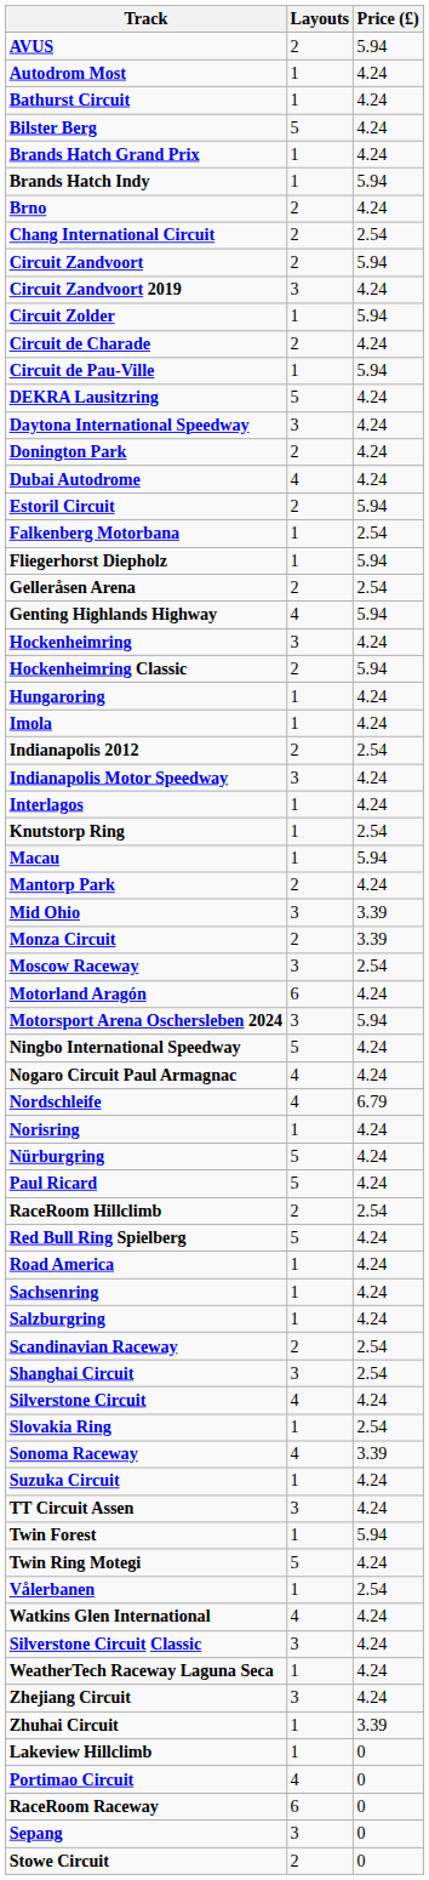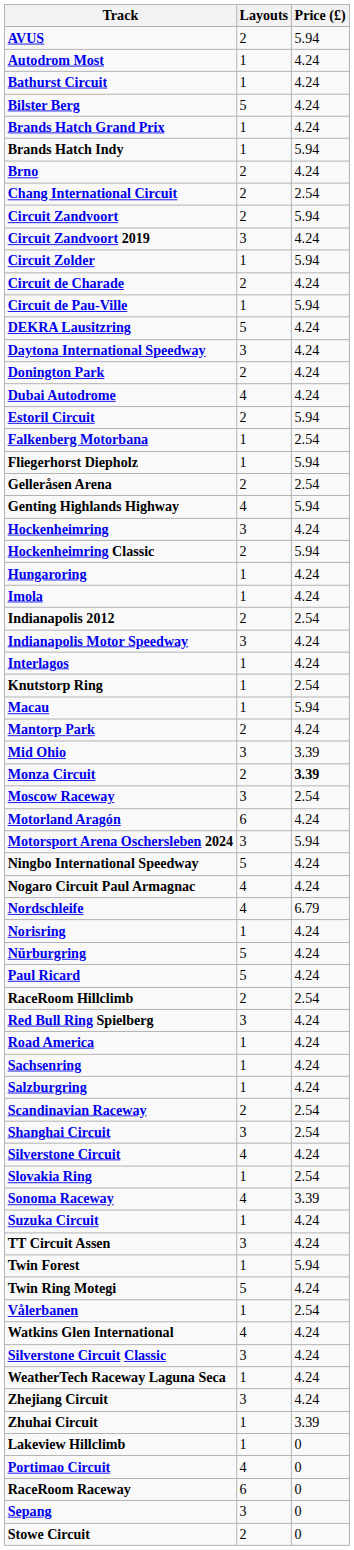 <table class="wikitable mw-collapsible">
 <tr>
 <th>Track</th>
 <th>Layouts</th>
 <th>Price (£)</th>
 </tr>
 <tr>
 <td><strong><a href='#'>AVUS</a></strong></td>
 <td>2</td>
 <td>5.94</td>
 </tr>
 <tr>
 <td><strong><a href='#'>Autodrom Most</a></strong></td>
 <td>1</td>
 <td>4.24</td>
 </tr>
 <tr>
 <td><strong><a href='#'>Bathurst Circuit</a></strong></td>
 <td>1</td>
 <td>4.24</td>
 </tr>
 <tr>
 <td><strong><a href='#'>Bilster Berg</a></strong></td>
 <td>5</td>
 <td>4.24</td>
 </tr>
 <tr>
 <td><strong><a href='#'>Brands Hatch Grand Prix</a></strong></td>
 <td>1</td>
 <td>4.24</td>
 </tr>
 <tr>
 <td><strong>Brands Hatch Indy</strong></td>
 <td>1</td>
 <td>5.94</td>
 </tr>
 <tr>
 <td><strong><a href='#'>Brno</a></strong></td>
 <td>2</td>
 <td>4.24</td>
 </tr>
 <tr>
 <td><strong><a href='#'>Chang International Circuit</a></strong></td>
 <td>2</td>
 <td>2.54</td>
 </tr>
 <tr>
 <td><strong><a href='#'>Circuit Zandvoort</a></strong></td>
 <td>2</td>
 <td>5.94</td>
 </tr>
 <tr>
 <td><strong><a href='#'>Circuit Zandvoort</a> 2019</strong></td>
 <td>3</td>
 <td>4.24</td>
 </tr>
 <tr>
 <td><strong><a href='#'>Circuit Zolder</a></strong></td>
 <td>1</td>
 <td>5.94</td>
 </tr>
 <tr>
 <td><strong><a href='#'>Circuit de Charade</a></strong></td>
 <td>2</td>
 <td>4.24</td>
 </tr>
 <tr>
 <td><strong><a href='#'>Circuit de Pau-Ville</a></strong></td>
 <td>1</td>
 <td>5.94</td>
 </tr>
 <tr>
 <td><strong><a href='#'>DEKRA Lausitzring</a></strong></td>
 <td>5</td>
 <td>4.24</td>
 </tr>
 <tr>
 <td><strong><a href='#'>Daytona International Speedway</a></strong></td>
 <td>3</td>
 <td>4.24</td>
 </tr>
 <tr>
 <td><strong><a href='#'>Donington Park</a></strong></td>
 <td>2</td>
 <td>4.24</td>
 </tr>
 <tr>
 <td><strong><a href='#'>Dubai Autodrome</a></strong></td>
 <td>4</td>
 <td>4.24</td>
 </tr>
 <tr>
 <td><strong><a href='#'>Estoril Circuit</a></strong></td>
 <td>2</td>
 <td>5.94</td>
 </tr>
 <tr>
 <td><strong><a href='#'>Falkenberg Motorbana</a></strong></td>
 <td>1</td>
 <td>2.54</td>
 </tr>
 <tr>
 <td><strong>Fliegerhorst Diepholz</strong></td>
 <td>1</td>
 <td>5.94</td>
 </tr>
 <tr>
 <td><strong>Gelleråsen Arena</strong></td>
 <td>2</td>
 <td>2.54</td>
 </tr>
 <tr>
 <td><strong>Genting Highlands Highway</strong></td>
 <td>4</td>
 <td>5.94</td>
 </tr>
 <tr>
 <td><strong><a href='#'>Hockenheimring</a></strong></td>
 <td>3</td>
 <td>4.24</td>
 </tr>
 <tr>
 <td><strong><a href='#'>Hockenheimring</a> Classic</strong></td>
 <td>2</td>
 <td>5.94</td>
 </tr>
 <tr>
 <td><strong><a href='#'>Hungaroring</a></strong></td>
 <td>1</td>
 <td>4.24</td>
 </tr>
 <tr>
 <td><strong><a href='#'>Imola</a></strong></td>
 <td>1</td>
 <td>4.24</td>
 </tr>
 <tr>
 <td><strong>Indianapolis 2012</strong></td>
 <td>2</td>
 <td>2.54</td>
 </tr>
 <tr>
 <td><strong><a href='#'>Indianapolis Motor Speedway</a></strong></td>
 <td>3</td>
 <td>4.24</td>
 </tr>
 <tr>
 <td><strong><a href='#'>Interlagos</a></strong></td>
 <td>1</td>
 <td>4.24</td>
 </tr>
 <tr>
 <td><strong>Knutstorp Ring</strong></td>
 <td>1</td>
 <td>2.54</td>
 </tr>
 <tr>
 <td><strong><a href='#'>Macau</a></strong></td>
 <td>1</td>
 <td>5.94</td>
 </tr>
 <tr>
 <td><strong><a href='#'>Mantorp Park</a></strong></td>
 <td>2</td>
 <td>4.24</td>
 </tr>
 <tr>
 <td><strong><a href='#'>Mid Ohio</a></strong></td>
 <td>3</td>
 <td>3.39</td>
 </tr>
 <tr>
 <td><strong><a href='#'>Monza Circuit</a></strong></td>
 <td>2</td>
-<td>3.39</td>
+<td><strong>3.39</strong></td>
 </tr>
 <tr>
 <td><strong><a href='#'>Moscow Raceway</a></strong></td>
 <td>3</td>
 <td>2.54</td>
 </tr>
 <tr>
 <td><strong><a href='#'>Motorland Aragón</a></strong></td>
 <td>6</td>
 <td>4.24</td>
 </tr>
 <tr>
 <td><strong><a href='#'>Motorsport Arena Oschersleben</a> 2024</strong></td>
 <td>3</td>
 <td>5.94</td>
 </tr>
 <tr>
 <td><strong>Ningbo International Speedway</strong></td>
 <td>5</td>
 <td>4.24</td>
 </tr>
 <tr>
 <td><strong>Nogaro Circuit Paul Armagnac</strong></td>
 <td>4</td>
 <td>4.24</td>
 </tr>
 <tr>
 <td><strong><a href='#'>Nordschleife</a></strong></td>
 <td>4</td>
 <td>6.79</td>
 </tr>
 <tr>
 <td><strong><a href='#'>Norisring</a></strong></td>
 <td>1</td>
 <td>4.24</td>
 </tr>
 <tr>
 <td><strong><a href='#'>Nürburgring</a></strong></td>
 <td>5</td>
 <td>4.24</td>
 </tr>
 <tr>
 <td><strong><a href='#'>Paul Ricard</a></strong></td>
 <td>5</td>
 <td>4.24</td>
 </tr>
 <tr>
 <td><strong>RaceRoom Hillclimb</strong></td>
 <td>2</td>
 <td>2.54</td>
 </tr>
 <tr>
 <td><strong><a href='#'>Red Bull Ring</a> Spielberg</strong></td>
-<td>5</td>
+<td>3</td>
 <td>4.24</td>
 </tr>
 <tr>
 <td><strong><a href='#'>Road America</a></strong></td>
 <td>1</td>
 <td>4.24</td>
 </tr>
 <tr>
 <td><strong><a href='#'>Sachsenring</a></strong></td>
 <td>1</td>
 <td>4.24</td>
 </tr>
 <tr>
 <td><strong><a href='#'>Salzburgring</a></strong></td>
 <td>1</td>
 <td>4.24</td>
 </tr>
 <tr>
 <td><strong><a href='#'>Scandinavian Raceway</a></strong></td>
 <td>2</td>
 <td>2.54</td>
 </tr>
 <tr>
 <td><strong><a href='#'>Shanghai Circuit</a></strong></td>
 <td>3</td>
 <td>2.54</td>
 </tr>
 <tr>
 <td><strong><a href='#'>Silverstone Circuit</a></strong></td>
 <td>4</td>
 <td>4.24</td>
 </tr>
 <tr>
 <td><strong><a href='#'>Slovakia Ring</a></strong></td>
 <td>1</td>
 <td>2.54</td>
 </tr>
 <tr>
 <td><strong><a href='#'>Sonoma Raceway</a></strong></td>
 <td>4</td>
 <td>3.39</td>
 </tr>
 <tr>
 <td><strong><a href='#'>Suzuka Circuit</a></strong></td>
 <td>1</td>
 <td>4.24</td>
 </tr>
 <tr>
 <td><strong>TT Circuit Assen</strong></td>
 <td>3</td>
 <td>4.24</td>
 </tr>
 <tr>
 <td><strong>Twin Forest</strong></td>
 <td>1</td>
 <td>5.94</td>
 </tr>
 <tr>
 <td><strong>Twin Ring Motegi</strong></td>
 <td>5</td>
 <td>4.24</td>
 </tr>
 <tr>
 <td><strong><a href='#'>Vålerbanen</a></strong></td>
 <td>1</td>
 <td>2.54</td>
 </tr>
 <tr>
 <td><strong>Watkins Glen International</strong></td>
 <td>4</td>
 <td>4.24</td>
 </tr>
 <tr>
 <td><strong><a href='#'>Silverstone Circuit</a> <a href='#'>Classic</a></strong></td>
 <td>3</td>
 <td>4.24</td>
 </tr>
 <tr>
 <td><strong>WeatherTech Raceway Laguna Seca</strong></td>
 <td>1</td>
 <td>4.24</td>
 </tr>
 <tr>
 <td><strong>Zhejiang Circuit</strong></td>
 <td>3</td>
 <td>4.24</td>
 </tr>
 <tr>
 <td><strong>Zhuhai Circuit</strong></td>
 <td>1</td>
 <td>3.39</td>
 </tr>
 <tr>
 <td><strong>Lakeview Hillclimb</strong></td>
 <td>1</td>
 <td>0</td>
 </tr>
 <tr>
 <td><strong><a href='#'>Portimao Circuit</a></strong></td>
 <td>4</td>
 <td>0</td>
 </tr>
 <tr>
 <td><strong>RaceRoom Raceway</strong></td>
 <td>6</td>
 <td>0</td>
 </tr>
 <tr>
 <td><strong><a href='#'>Sepang</a></strong></td>
 <td>3</td>
 <td>0</td>
 </tr>
 <tr>
 <td><strong>Stowe Circuit</strong></td>
 <td>2</td>
 <td>0</td>
 </tr>
 </table>
